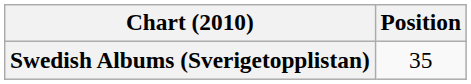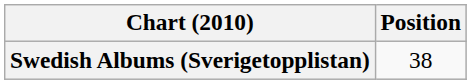 <table class="wikitable plainrowheaders" style="text-align:center">
 <tr>
 <th scope="col">Chart (2010)</th>
 <th scope="col">Position</th>
 </tr>
 <tr>
 <th scope="row">Swedish Albums (Sverigetopplistan)</th>
-<td>35</td>
+<td>38</td>
 </tr>
 </table>
